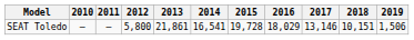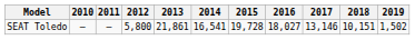 <table class="wikitable" style="text-align:center">
 <tr>
 <th>Model</th>
 <th>2010</th>
 <th>2011</th>
 <th>2012<br></th>
 <th>2013<br></th>
 <th>2014<br></th>
 <th>2015<br></th>
 <th>2016</th>
 <th>2017</th>
 <th>2018</th>
 <th>2019</th>
 </tr>
 <tr>
 <td>SEAT Toledo</td>
 <td>—</td>
 <td>—</td>
 <td>5,800</td>
 <td>21,861</td>
 <td>16,541</td>
 <td>19,728</td>
-<td>18,029</td>
+<td>18,027</td>
 <td>13,146</td>
 <td>10,151</td>
-<td>1,506</td>
+<td>1,502</td>
 </tr>
 </table>
